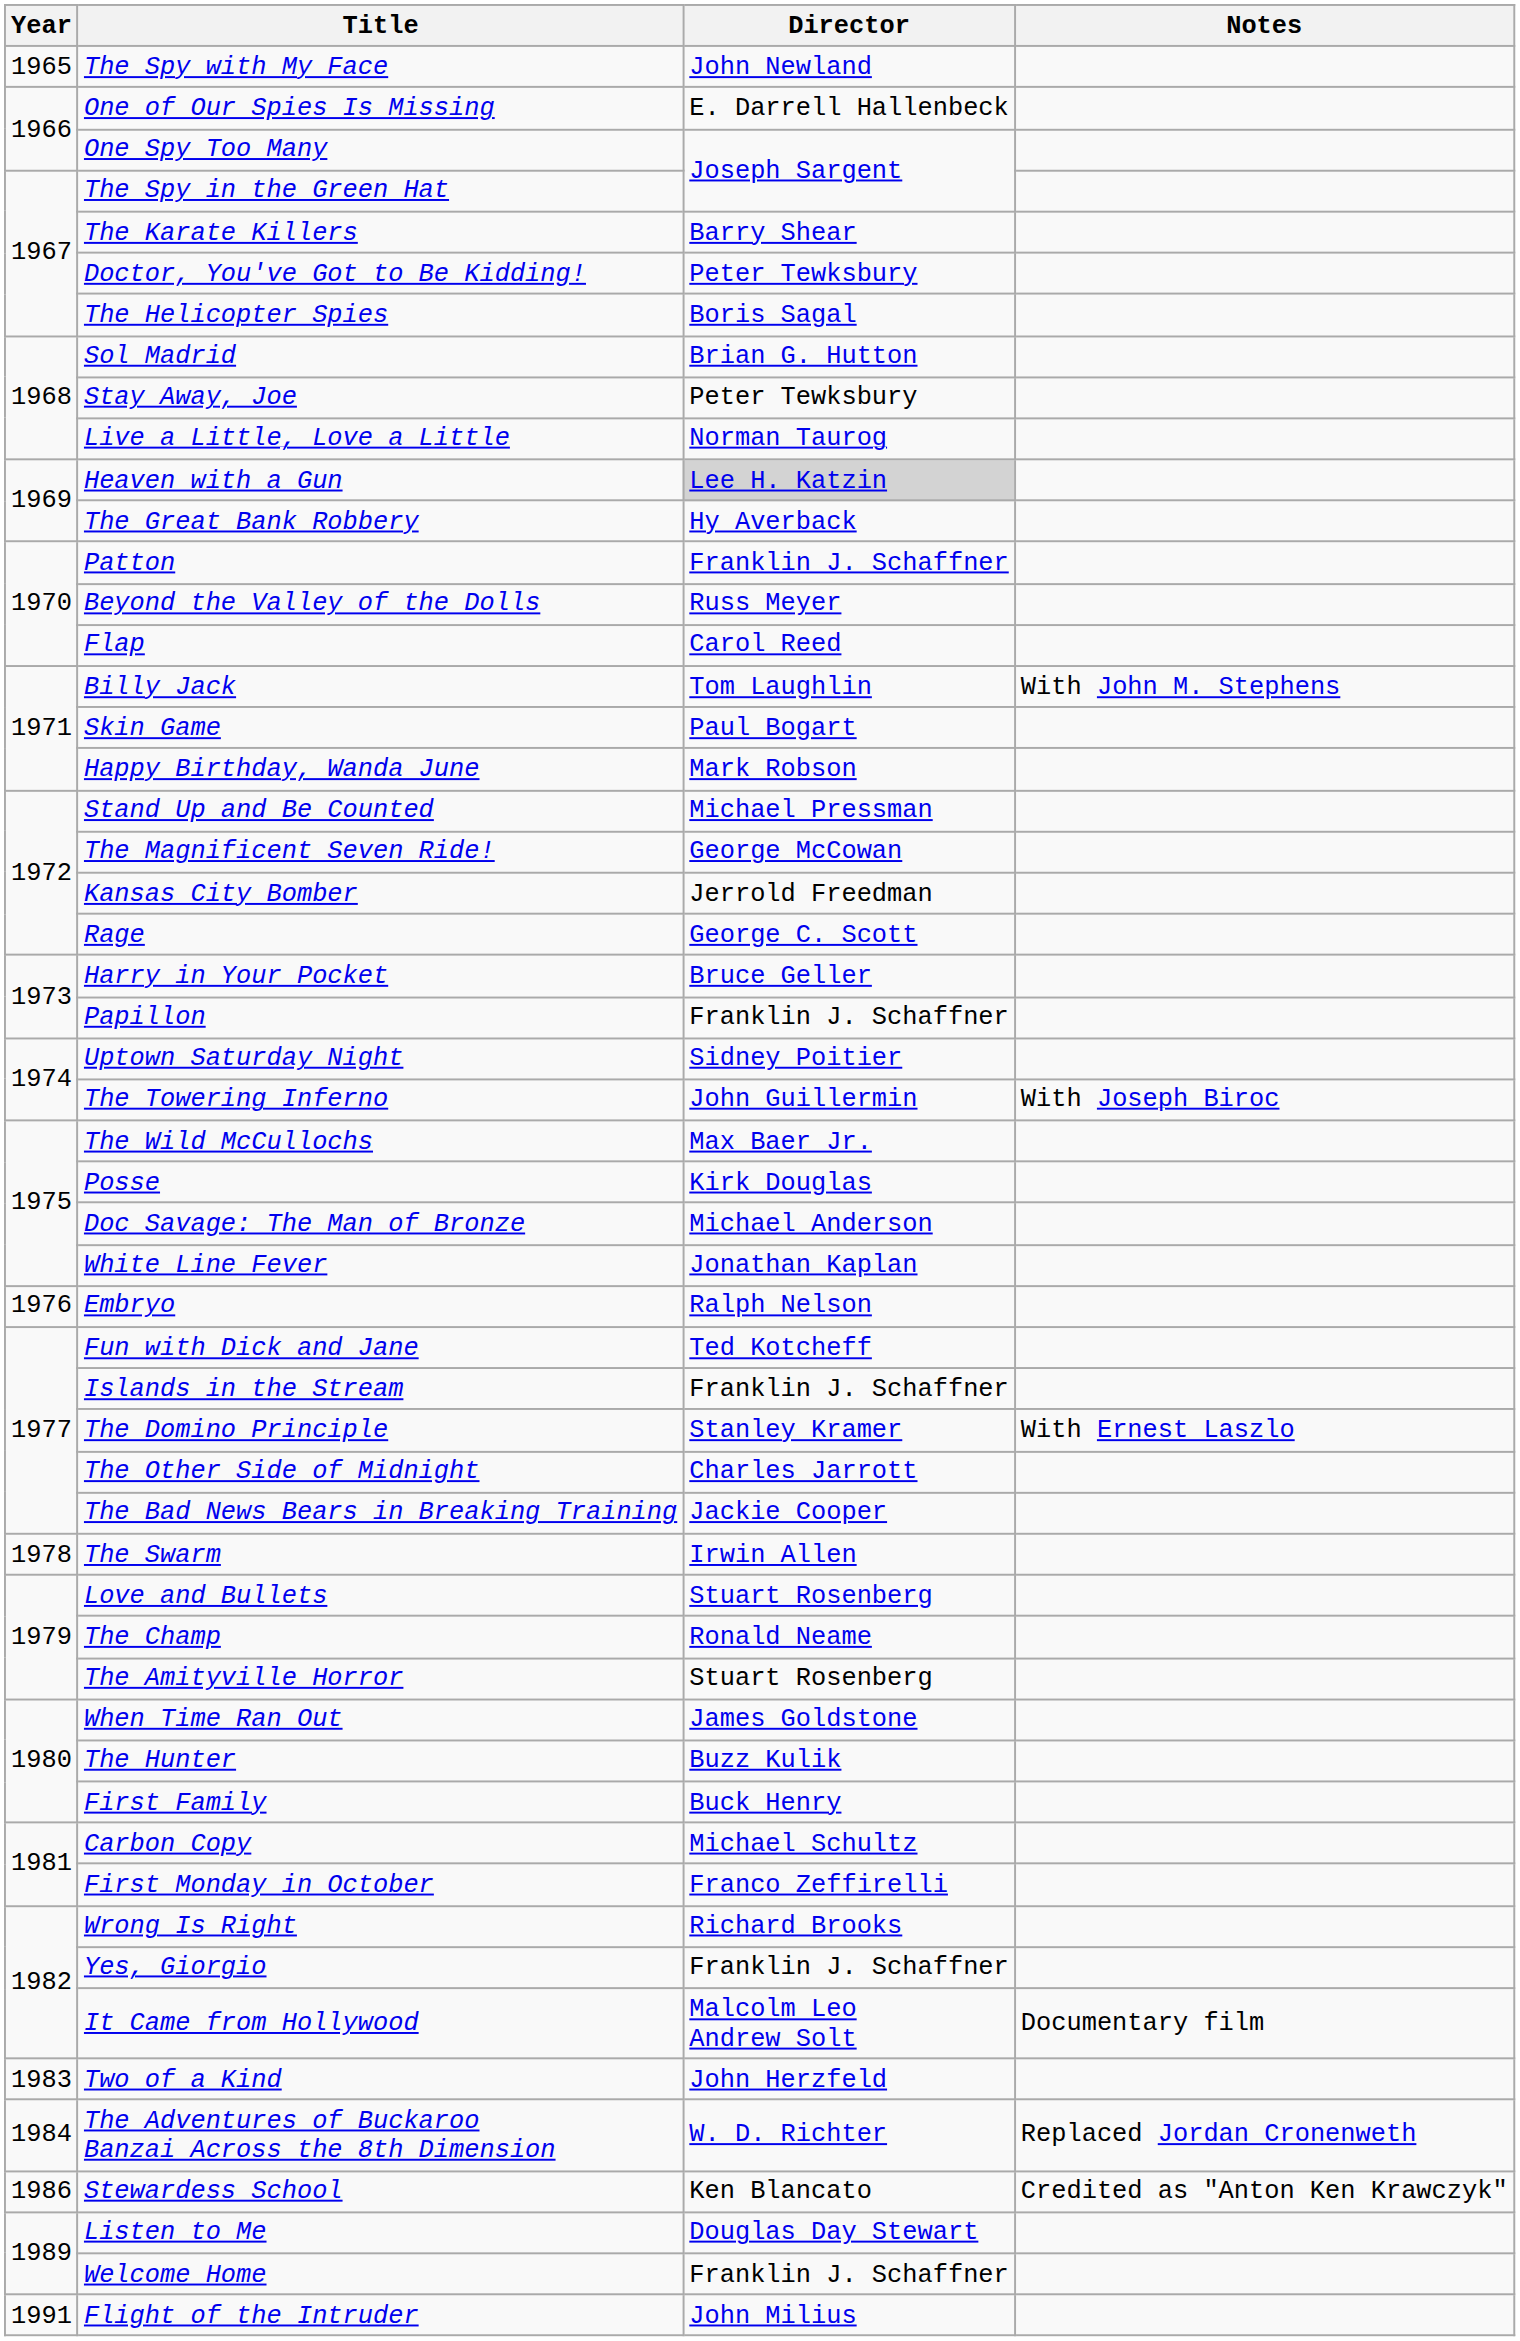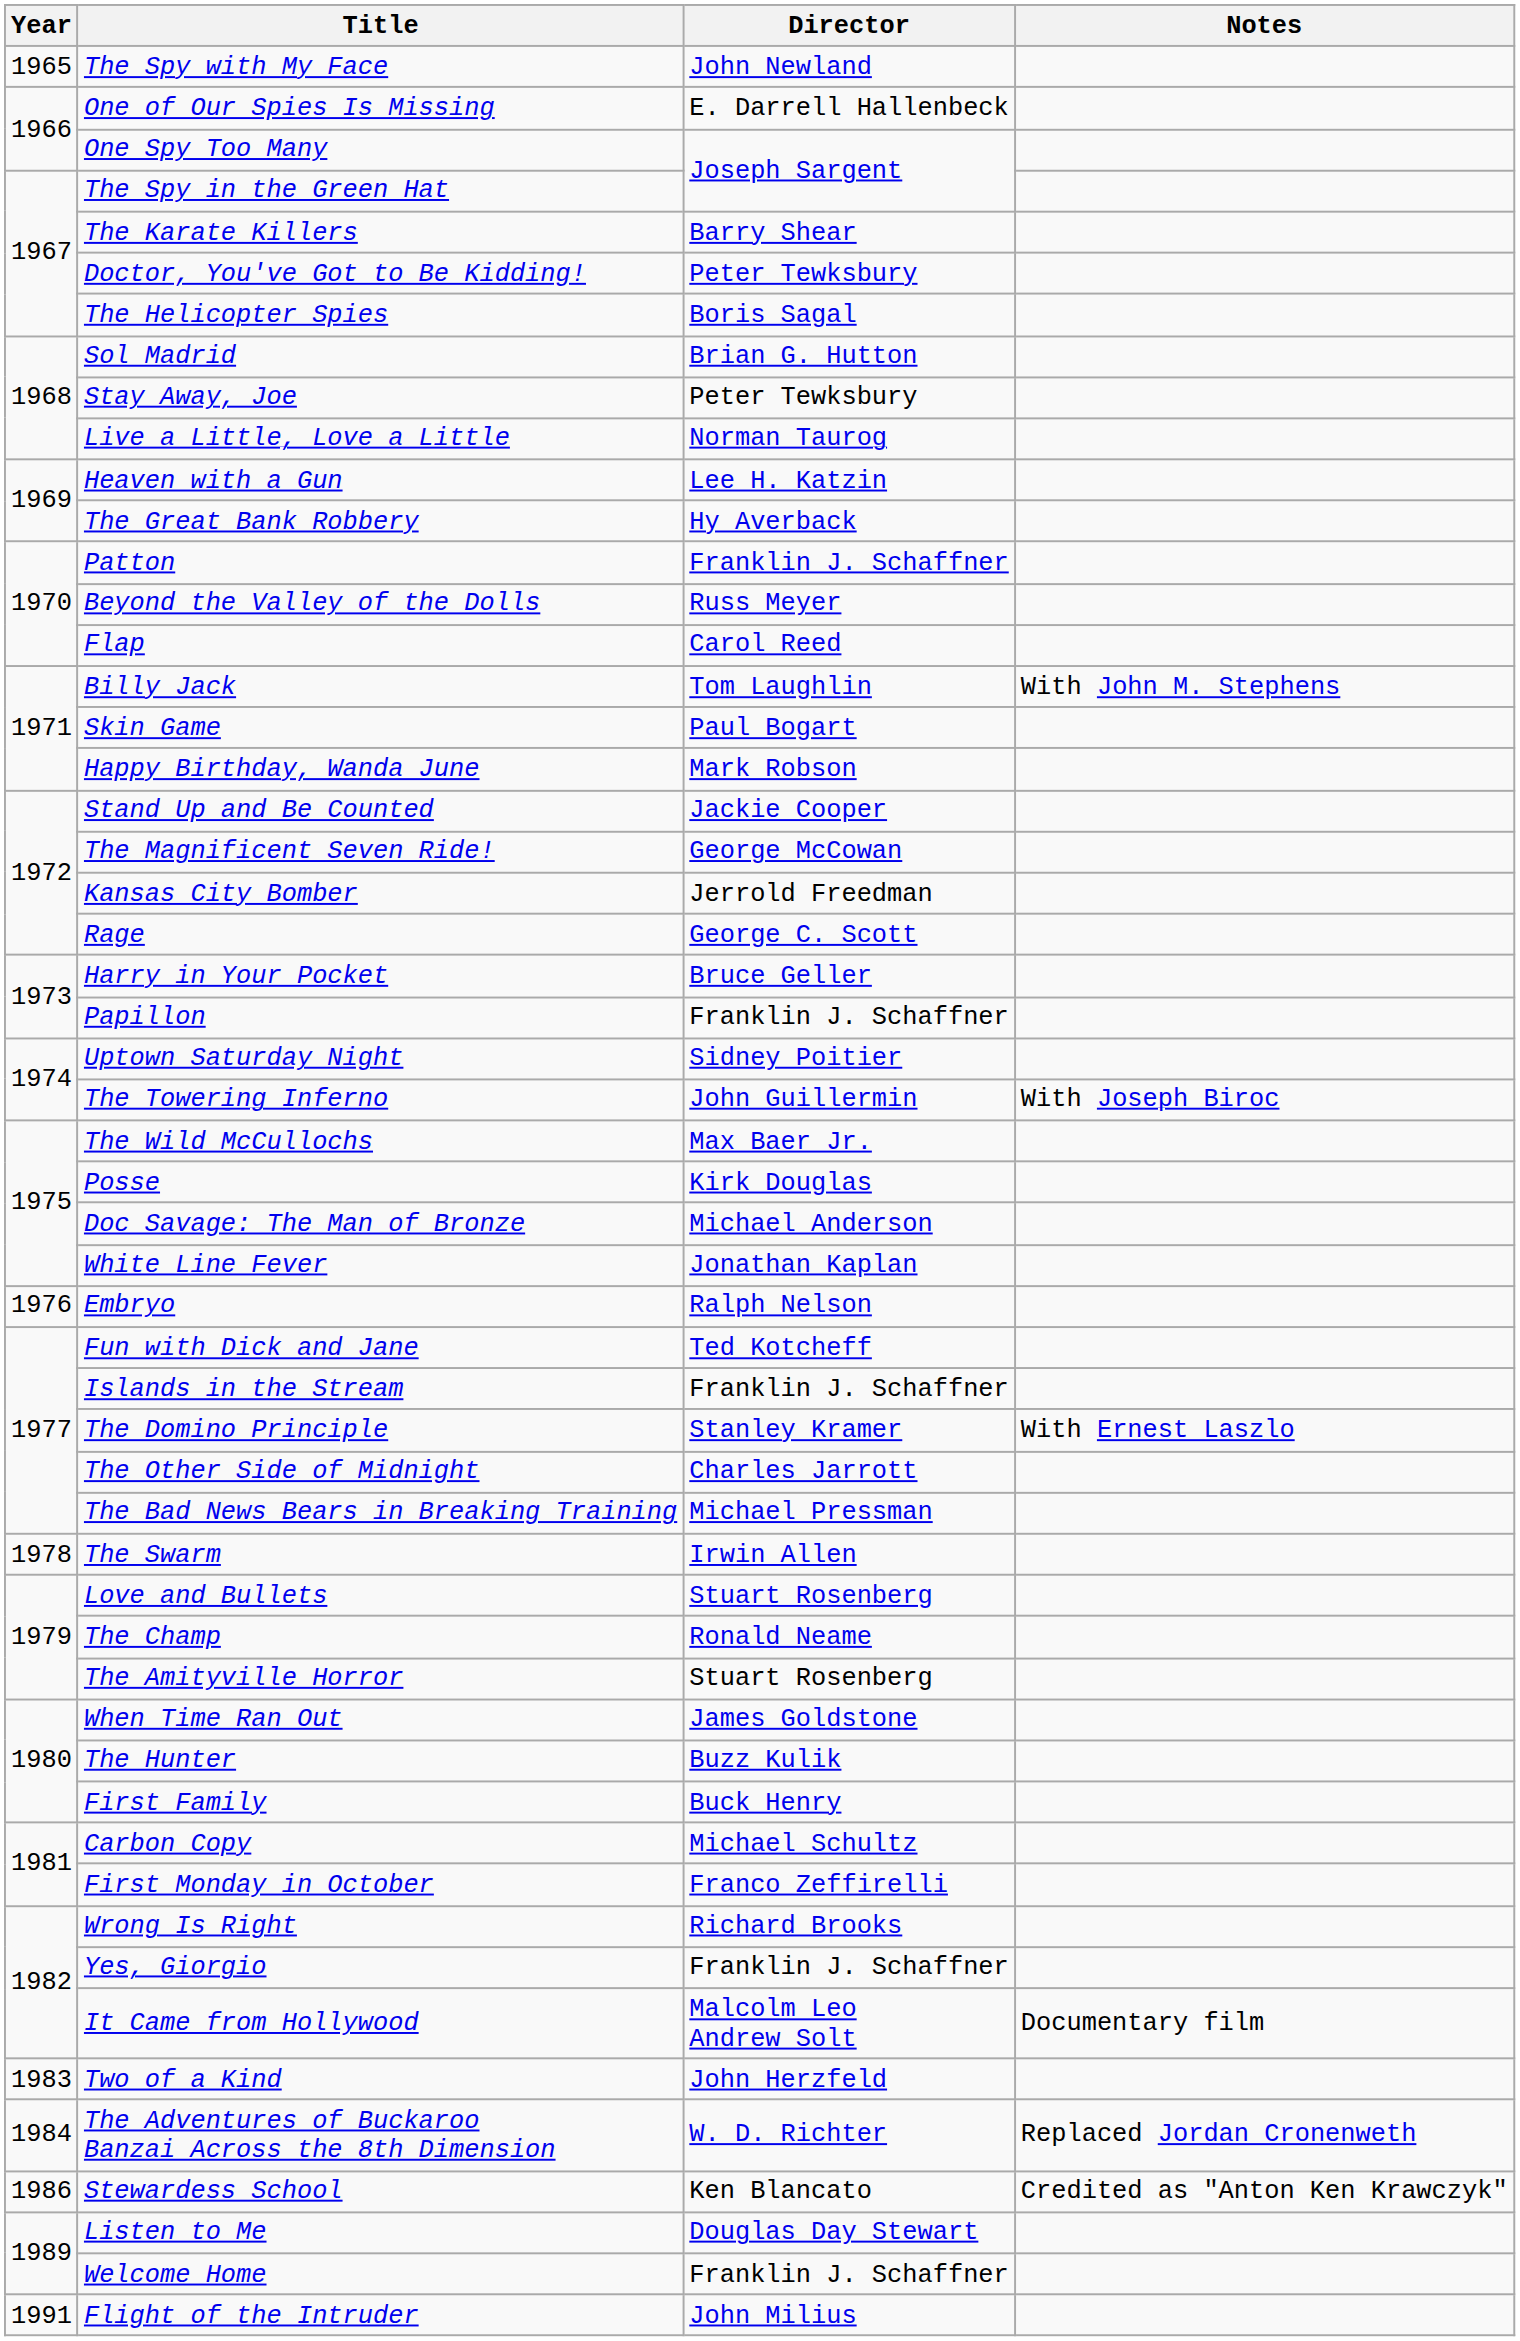 <table class="wikitable">
 <tr>
 <th>Year</th>
 <th>Title</th>
 <th>Director</th>
 <th>Notes</th>
 </tr>
 <tr>
 <td>1965</td>
 <td><em><a href='#'>The Spy with My Face</a></em></td>
 <td><a href='#'>John Newland</a></td>
 <td></td>
 </tr>
 <tr>
 <td rowspan=2>1966</td>
 <td><em><a href='#'>One of Our Spies Is Missing</a></em></td>
 <td>E. Darrell Hallenbeck</td>
 <td></td>
 </tr>
 <tr>
 <td><em><a href='#'>One Spy Too Many</a></em></td>
 <td rowspan=2><a href='#'>Joseph Sargent</a></td>
 <td></td>
 </tr>
 <tr>
 <td rowspan=4>1967</td>
 <td><em><a href='#'>The Spy in the Green Hat</a></em></td>
 <td></td>
 </tr>
 <tr>
 <td><em><a href='#'>The Karate Killers</a></em></td>
 <td><a href='#'>Barry Shear</a></td>
 <td></td>
 </tr>
 <tr>
 <td><em><a href='#'>Doctor, You've Got to Be Kidding!</a></em></td>
 <td><a href='#'>Peter Tewksbury</a></td>
 <td></td>
 </tr>
 <tr>
 <td><em><a href='#'>The Helicopter Spies</a></em></td>
 <td><a href='#'>Boris Sagal</a></td>
 <td></td>
 </tr>
 <tr>
 <td rowspan=3>1968</td>
 <td><em><a href='#'>Sol Madrid</a></em></td>
 <td><a href='#'>Brian G. Hutton</a></td>
 <td></td>
 </tr>
 <tr>
 <td><em><a href='#'>Stay Away, Joe</a></em></td>
 <td>Peter Tewksbury</td>
 <td></td>
 </tr>
 <tr>
 <td><em><a href='#'>Live a Little, Love a Little</a></em></td>
 <td><a href='#'>Norman Taurog</a></td>
 <td></td>
 </tr>
 <tr>
 <td rowspan=2>1969</td>
 <td><em><a href='#'>Heaven with a Gun</a></em></td>
-<td style="background: lightgrey;"><a href='#'>Lee H. Katzin</a></td>
+<td><a href='#'>Lee H. Katzin</a></td>
 <td></td>
 </tr>
 <tr>
 <td><em><a href='#'>The Great Bank Robbery</a></em></td>
 <td><a href='#'>Hy Averback</a></td>
 <td></td>
 </tr>
 <tr>
 <td rowspan=3>1970</td>
 <td><em><a href='#'>Patton</a></em></td>
 <td><a href='#'>Franklin J. Schaffner</a></td>
 <td></td>
 </tr>
 <tr>
 <td><em><a href='#'>Beyond the Valley of the Dolls</a></em></td>
 <td><a href='#'>Russ Meyer</a></td>
 <td></td>
 </tr>
 <tr>
 <td><em><a href='#'>Flap</a></em></td>
 <td><a href='#'>Carol Reed</a></td>
 <td></td>
 </tr>
 <tr>
 <td rowspan=3>1971</td>
 <td><em><a href='#'>Billy Jack</a></em></td>
 <td><a href='#'>Tom Laughlin</a></td>
 <td>With <a href='#'>John M. Stephens</a></td>
 </tr>
 <tr>
 <td><em><a href='#'>Skin Game</a></em></td>
 <td><a href='#'>Paul Bogart</a></td>
 <td></td>
 </tr>
 <tr>
 <td><em><a href='#'>Happy Birthday, Wanda June</a></em></td>
 <td><a href='#'>Mark Robson</a></td>
 <td></td>
 </tr>
 <tr>
 <td rowspan=4>1972</td>
 <td><em><a href='#'>Stand Up and Be Counted</a></em></td>
-<td><a href='#'>Michael Pressman</a></td>
+<td><a href='#'>Jackie Cooper</a></td>
 <td></td>
 </tr>
 <tr>
 <td><em><a href='#'>The Magnificent Seven Ride!</a></em></td>
 <td><a href='#'>George McCowan</a></td>
 <td></td>
 </tr>
 <tr>
 <td><em><a href='#'>Kansas City Bomber</a></em></td>
 <td>Jerrold Freedman</td>
 <td></td>
 </tr>
 <tr>
 <td><em><a href='#'>Rage</a></em></td>
 <td><a href='#'>George C. Scott</a></td>
 <td></td>
 </tr>
 <tr>
 <td rowspan=2>1973</td>
 <td><em><a href='#'>Harry in Your Pocket</a></em></td>
 <td><a href='#'>Bruce Geller</a></td>
 <td></td>
 </tr>
 <tr>
 <td><em><a href='#'>Papillon</a></em></td>
 <td>Franklin J. Schaffner</td>
 <td></td>
 </tr>
 <tr>
 <td rowspan=2>1974</td>
 <td><em><a href='#'>Uptown Saturday Night</a></em></td>
 <td><a href='#'>Sidney Poitier</a></td>
 <td></td>
 </tr>
 <tr>
 <td><em><a href='#'>The Towering Inferno</a></em></td>
 <td><a href='#'>John Guillermin</a></td>
 <td>With <a href='#'>Joseph Biroc</a></td>
 </tr>
 <tr>
 <td rowspan=4>1975</td>
 <td><em><a href='#'>The Wild McCullochs</a></em></td>
 <td><a href='#'>Max Baer Jr.</a></td>
 <td></td>
 </tr>
 <tr>
 <td><em><a href='#'>Posse</a></em></td>
 <td><a href='#'>Kirk Douglas</a></td>
 <td></td>
 </tr>
 <tr>
 <td><em><a href='#'>Doc Savage: The Man of Bronze</a></em></td>
 <td><a href='#'>Michael Anderson</a></td>
 <td></td>
 </tr>
 <tr>
 <td><em><a href='#'>White Line Fever</a></em></td>
 <td><a href='#'>Jonathan Kaplan</a></td>
 <td></td>
 </tr>
 <tr>
 <td>1976</td>
 <td><em><a href='#'>Embryo</a></em></td>
 <td><a href='#'>Ralph Nelson</a></td>
 <td></td>
 </tr>
 <tr>
 <td rowspan=5>1977</td>
 <td><em><a href='#'>Fun with Dick and Jane</a></em></td>
 <td><a href='#'>Ted Kotcheff</a></td>
 <td></td>
 </tr>
 <tr>
 <td><em><a href='#'>Islands in the Stream</a></em></td>
 <td>Franklin J. Schaffner</td>
 <td></td>
 </tr>
 <tr>
 <td><em><a href='#'>The Domino Principle</a></em></td>
 <td><a href='#'>Stanley Kramer</a></td>
 <td>With <a href='#'>Ernest Laszlo</a></td>
 </tr>
 <tr>
 <td><em><a href='#'>The Other Side of Midnight</a></em></td>
 <td><a href='#'>Charles Jarrott</a></td>
 <td></td>
 </tr>
 <tr>
 <td><em><a href='#'>The Bad News Bears in Breaking Training</a></em></td>
-<td><a href='#'>Jackie Cooper</a></td>
+<td><a href='#'>Michael Pressman</a></td>
 <td></td>
 </tr>
 <tr>
 <td>1978</td>
 <td><em><a href='#'>The Swarm</a></em></td>
 <td><a href='#'>Irwin Allen</a></td>
 <td></td>
 </tr>
 <tr>
 <td rowspan=3>1979</td>
 <td><em><a href='#'>Love and Bullets</a></em></td>
 <td><a href='#'>Stuart Rosenberg</a></td>
 <td></td>
 </tr>
 <tr>
 <td><em><a href='#'>The Champ</a></em></td>
 <td><a href='#'>Ronald Neame</a></td>
 <td></td>
 </tr>
 <tr>
 <td><em><a href='#'>The Amityville Horror</a></em></td>
 <td>Stuart Rosenberg</td>
 <td></td>
 </tr>
 <tr>
 <td rowspan=3>1980</td>
 <td><em><a href='#'>When Time Ran Out</a></em></td>
 <td><a href='#'>James Goldstone</a></td>
 <td></td>
 </tr>
 <tr>
 <td><em><a href='#'>The Hunter</a></em></td>
 <td><a href='#'>Buzz Kulik</a></td>
 <td></td>
 </tr>
 <tr>
 <td><em><a href='#'>First Family</a></em></td>
 <td><a href='#'>Buck Henry</a></td>
 <td></td>
 </tr>
 <tr>
 <td rowspan=2>1981</td>
 <td><em><a href='#'>Carbon Copy</a></em></td>
 <td><a href='#'>Michael Schultz</a></td>
 <td></td>
 </tr>
 <tr>
 <td><em><a href='#'>First Monday in October</a></em></td>
 <td><a href='#'>Franco Zeffirelli</a></td>
 <td></td>
 </tr>
 <tr>
 <td rowspan=3>1982</td>
 <td><em><a href='#'>Wrong Is Right</a></em></td>
 <td><a href='#'>Richard Brooks</a></td>
 <td></td>
 </tr>
 <tr>
 <td><em><a href='#'>Yes, Giorgio</a></em></td>
 <td>Franklin J. Schaffner</td>
 <td></td>
 </tr>
 <tr>
 <td><em><a href='#'>It Came from Hollywood</a></em></td>
 <td><a href='#'>Malcolm Leo</a><br><a href='#'>Andrew Solt</a></td>
 <td>Documentary film</td>
 </tr>
 <tr>
 <td>1983</td>
 <td><em><a href='#'>Two of a Kind</a></em></td>
 <td><a href='#'>John Herzfeld</a></td>
 <td></td>
 </tr>
 <tr>
 <td>1984</td>
 <td><em><a href='#'>The Adventures of Buckaroo<br>Banzai Across the 8th Dimension</a></em></td>
 <td><a href='#'>W. D. Richter</a></td>
 <td>Replaced <a href='#'>Jordan Cronenweth</a></td>
 </tr>
 <tr>
 <td>1986</td>
 <td><em><a href='#'>Stewardess School</a></em></td>
 <td>Ken Blancato</td>
 <td>Credited as "Anton Ken Krawczyk"</td>
 </tr>
 <tr>
 <td rowspan=2>1989</td>
 <td><em><a href='#'>Listen to Me</a></em></td>
 <td><a href='#'>Douglas Day Stewart</a></td>
 <td></td>
 </tr>
 <tr>
 <td><em><a href='#'>Welcome Home</a></em></td>
 <td>Franklin J. Schaffner</td>
 <td></td>
 </tr>
 <tr>
 <td>1991</td>
 <td><em><a href='#'>Flight of the Intruder</a></em></td>
 <td><a href='#'>John Milius</a></td>
 <td></td>
 </tr>
 </table>
